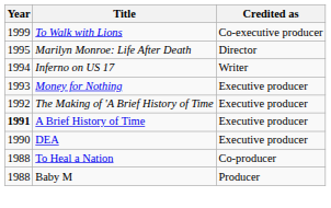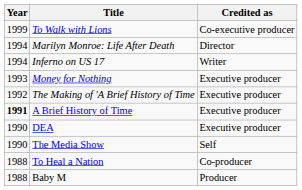 <table class="wikitable">
 <tr>
 <th>Year</th>
 <th>Title</th>
 <th>Credited as</th>
 </tr>
 <tr>
 <td>1999</td>
 <td><em><a href='#'>To Walk with Lions</a></em></td>
 <td>Co-executive producer</td>
 </tr>
 <tr>
-<td>1995</td>
+<td>1994</td>
 <td><em>Marilyn Monroe: Life After Death</em></td>
 <td>Director</td>
 </tr>
 <tr>
 <td>1994</td>
 <td><em>Inferno on US 17</em></td>
 <td>Writer</td>
 </tr>
 <tr>
 <td>1993</td>
 <td><a href='#'><em>Money for Nothing</em></a></td>
 <td>Executive producer</td>
 </tr>
 <tr>
 <td>1992</td>
 <td><em>The Making of 'A Brief History of Time<strong></td>
 <td>Executive producer</td>
 </tr>
 <tr>
 <td><strong>1991</strong></td>
 <td><a href='#'></em>A Brief History of Time<em></a></td>
 <td>Executive producer</td>
 </tr>
 <tr>
 <td>1990</td>
 <td><a href='#'></em>DEA<em></a></td>
 <td>Executive producer</td>
 </tr>
 <tr>
+<td>1990</td>
+<td></em><a href='#'>The Media Show</a><em></td>
+<td>Self</td>
+</tr>
+<tr>
 <td>1988</td>
 <td></em><a href='#'>To Heal a Nation</a><em></td>
 <td>Co-producer</td>
 </tr>
 <tr>
 <td>1988</td>
 <td></em>Baby M<em></td>
 <td>Producer</td>
 </tr>
 </table>
